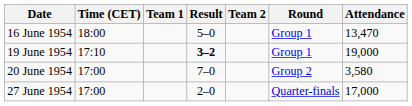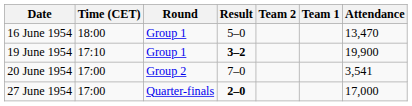 <table class="wikitable" style="text-align: left">
 <tr>
 <th>Date</th>
 <th>Time (CET)</th>
-<th>Team 1</th>
+<th>Round</th>
 <th>Result</th>
 <th>Team 2</th>
-<th>Round</th>
+<th>Team 1</th>
 <th>Attendance</th>
 </tr>
 <tr>
 <td>16 June 1954</td>
 <td>18:00</td>
-<td><strong></strong></td>
+<td><a href='#'>Group 1</a></td>
 <td style="text-align:center;">5–0</td>
 <td></td>
-<td><a href='#'>Group 1</a></td>
+<td><strong></strong></td>
 <td>13,470</td>
 </tr>
 <tr>
 <td>19 June 1954</td>
 <td>17:10</td>
-<td><strong></strong></td>
+<td><a href='#'>Group 1</a></td>
 <td style="text-align:center;"><strong>3–2</strong></td>
 <td></td>
-<td><a href='#'>Group 1</a></td>
-<td>19,000</td>
+<td><strong></strong></td>
+<td>19,900</td>
 </tr>
 <tr>
 <td>20 June 1954</td>
 <td>17:00</td>
-<td><strong></strong></td>
+<td><a href='#'>Group 2</a></td>
 <td style="text-align:center;">7–0</td>
 <td></td>
-<td><a href='#'>Group 2</a></td>
-<td>3,580</td>
+<td><strong></strong></td>
+<td>3,541</td>
 </tr>
 <tr>
 <td>27 June 1954</td>
 <td>17:00</td>
+<td><a href='#'>Quarter-finals</a></td>
+<td style="text-align:center;"><strong>2–0</strong></td>
+<td></td>
 <td><strong></strong></td>
-<td style="text-align:center;">2–0</td>
-<td></td>
-<td><a href='#'>Quarter-finals</a></td>
 <td>17,000</td>
 </tr>
 </table>
